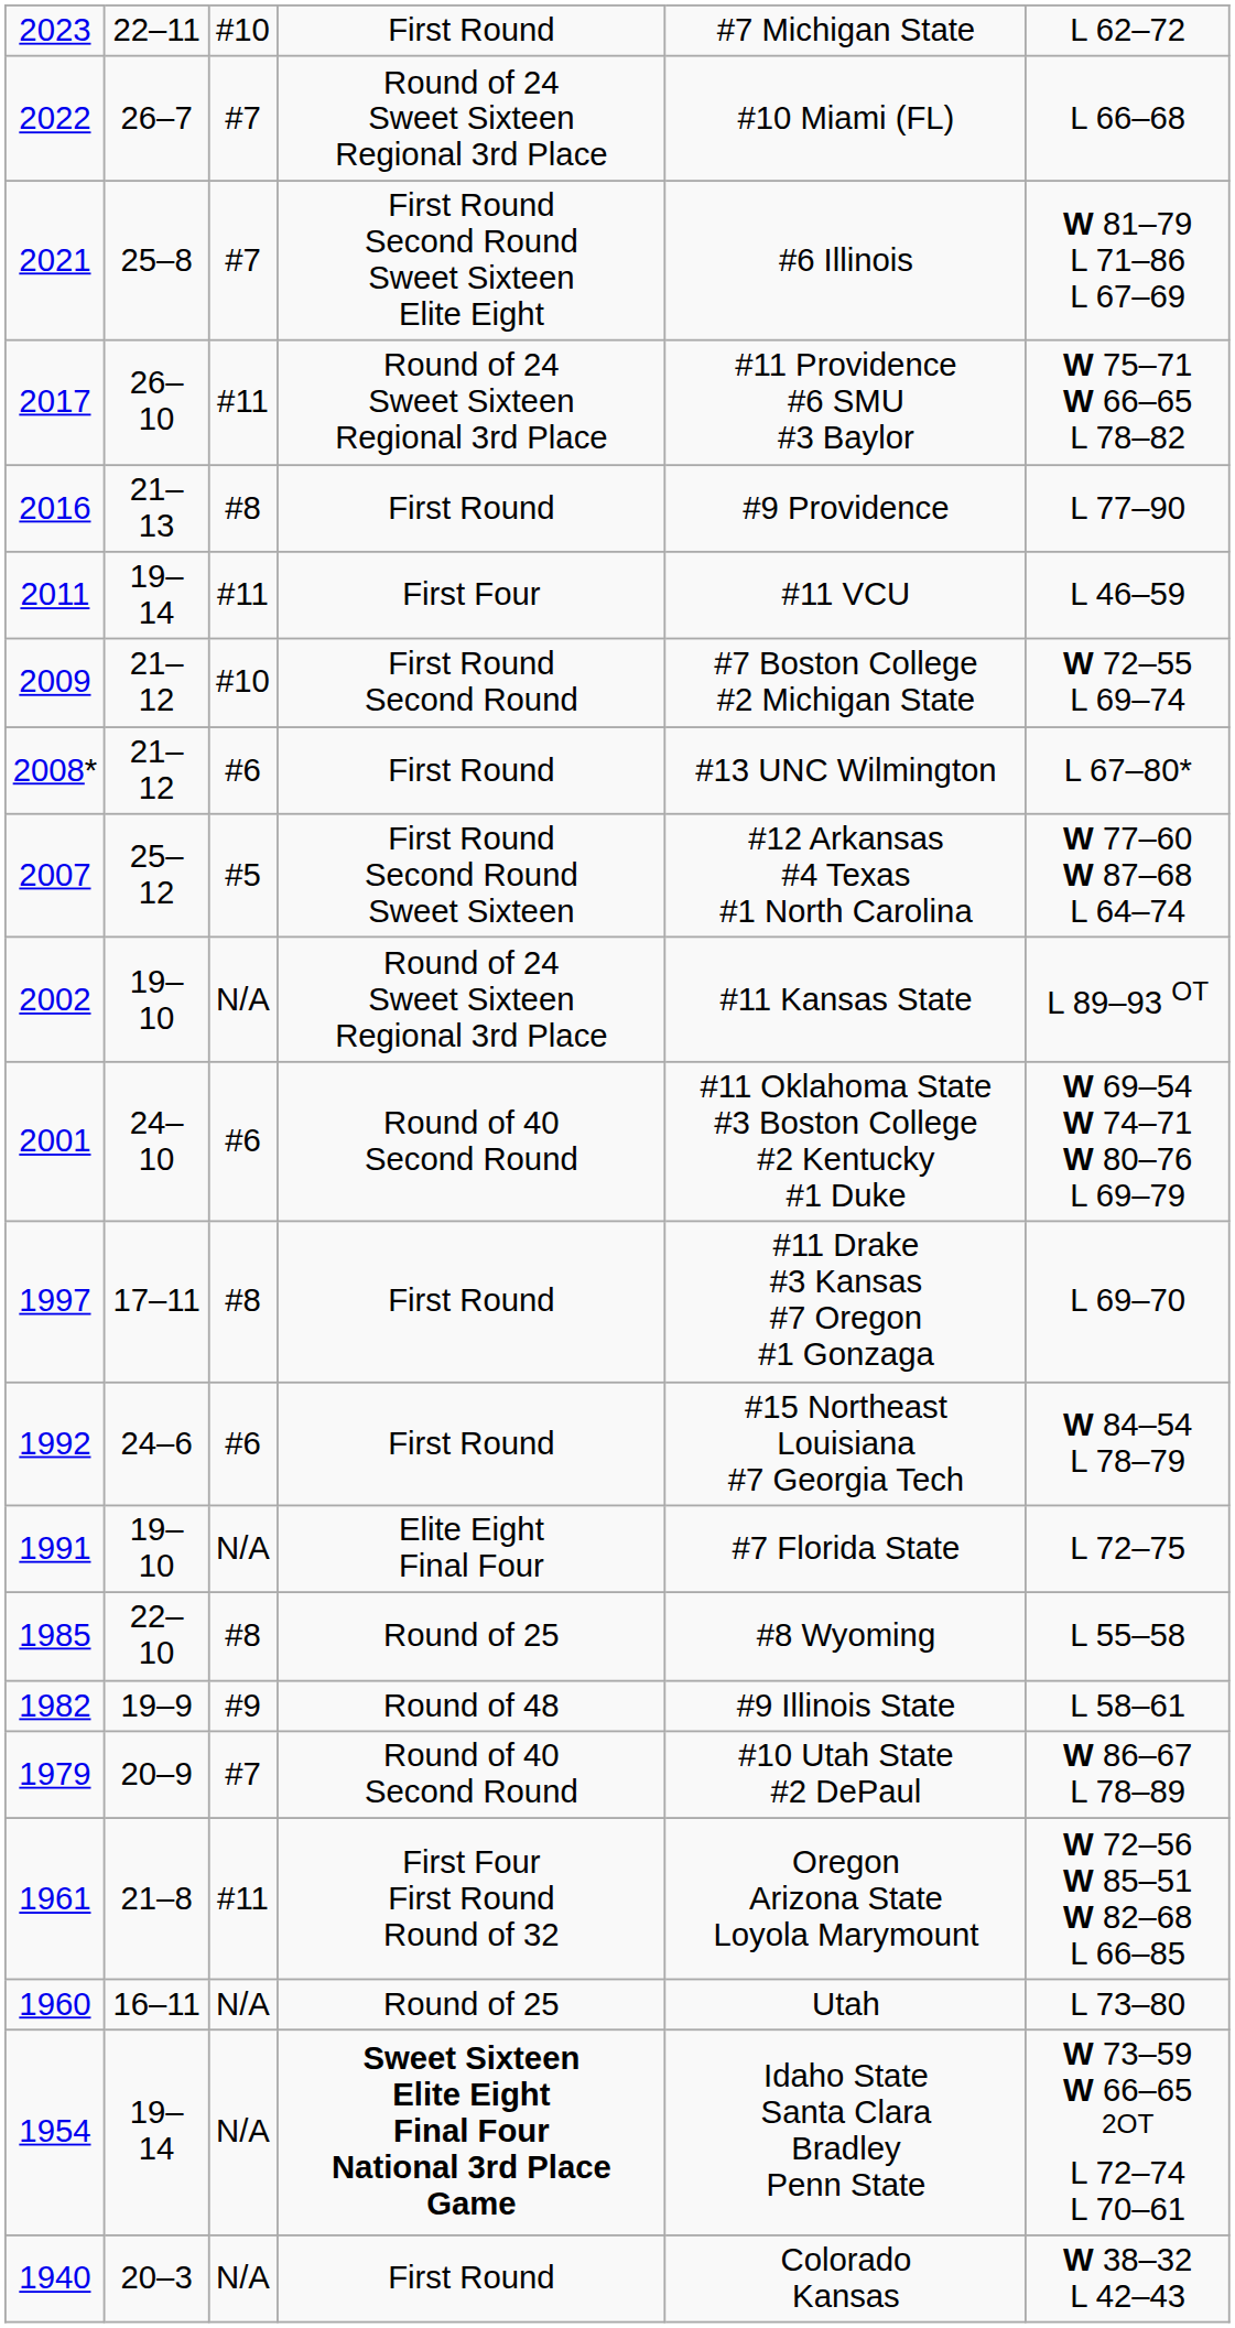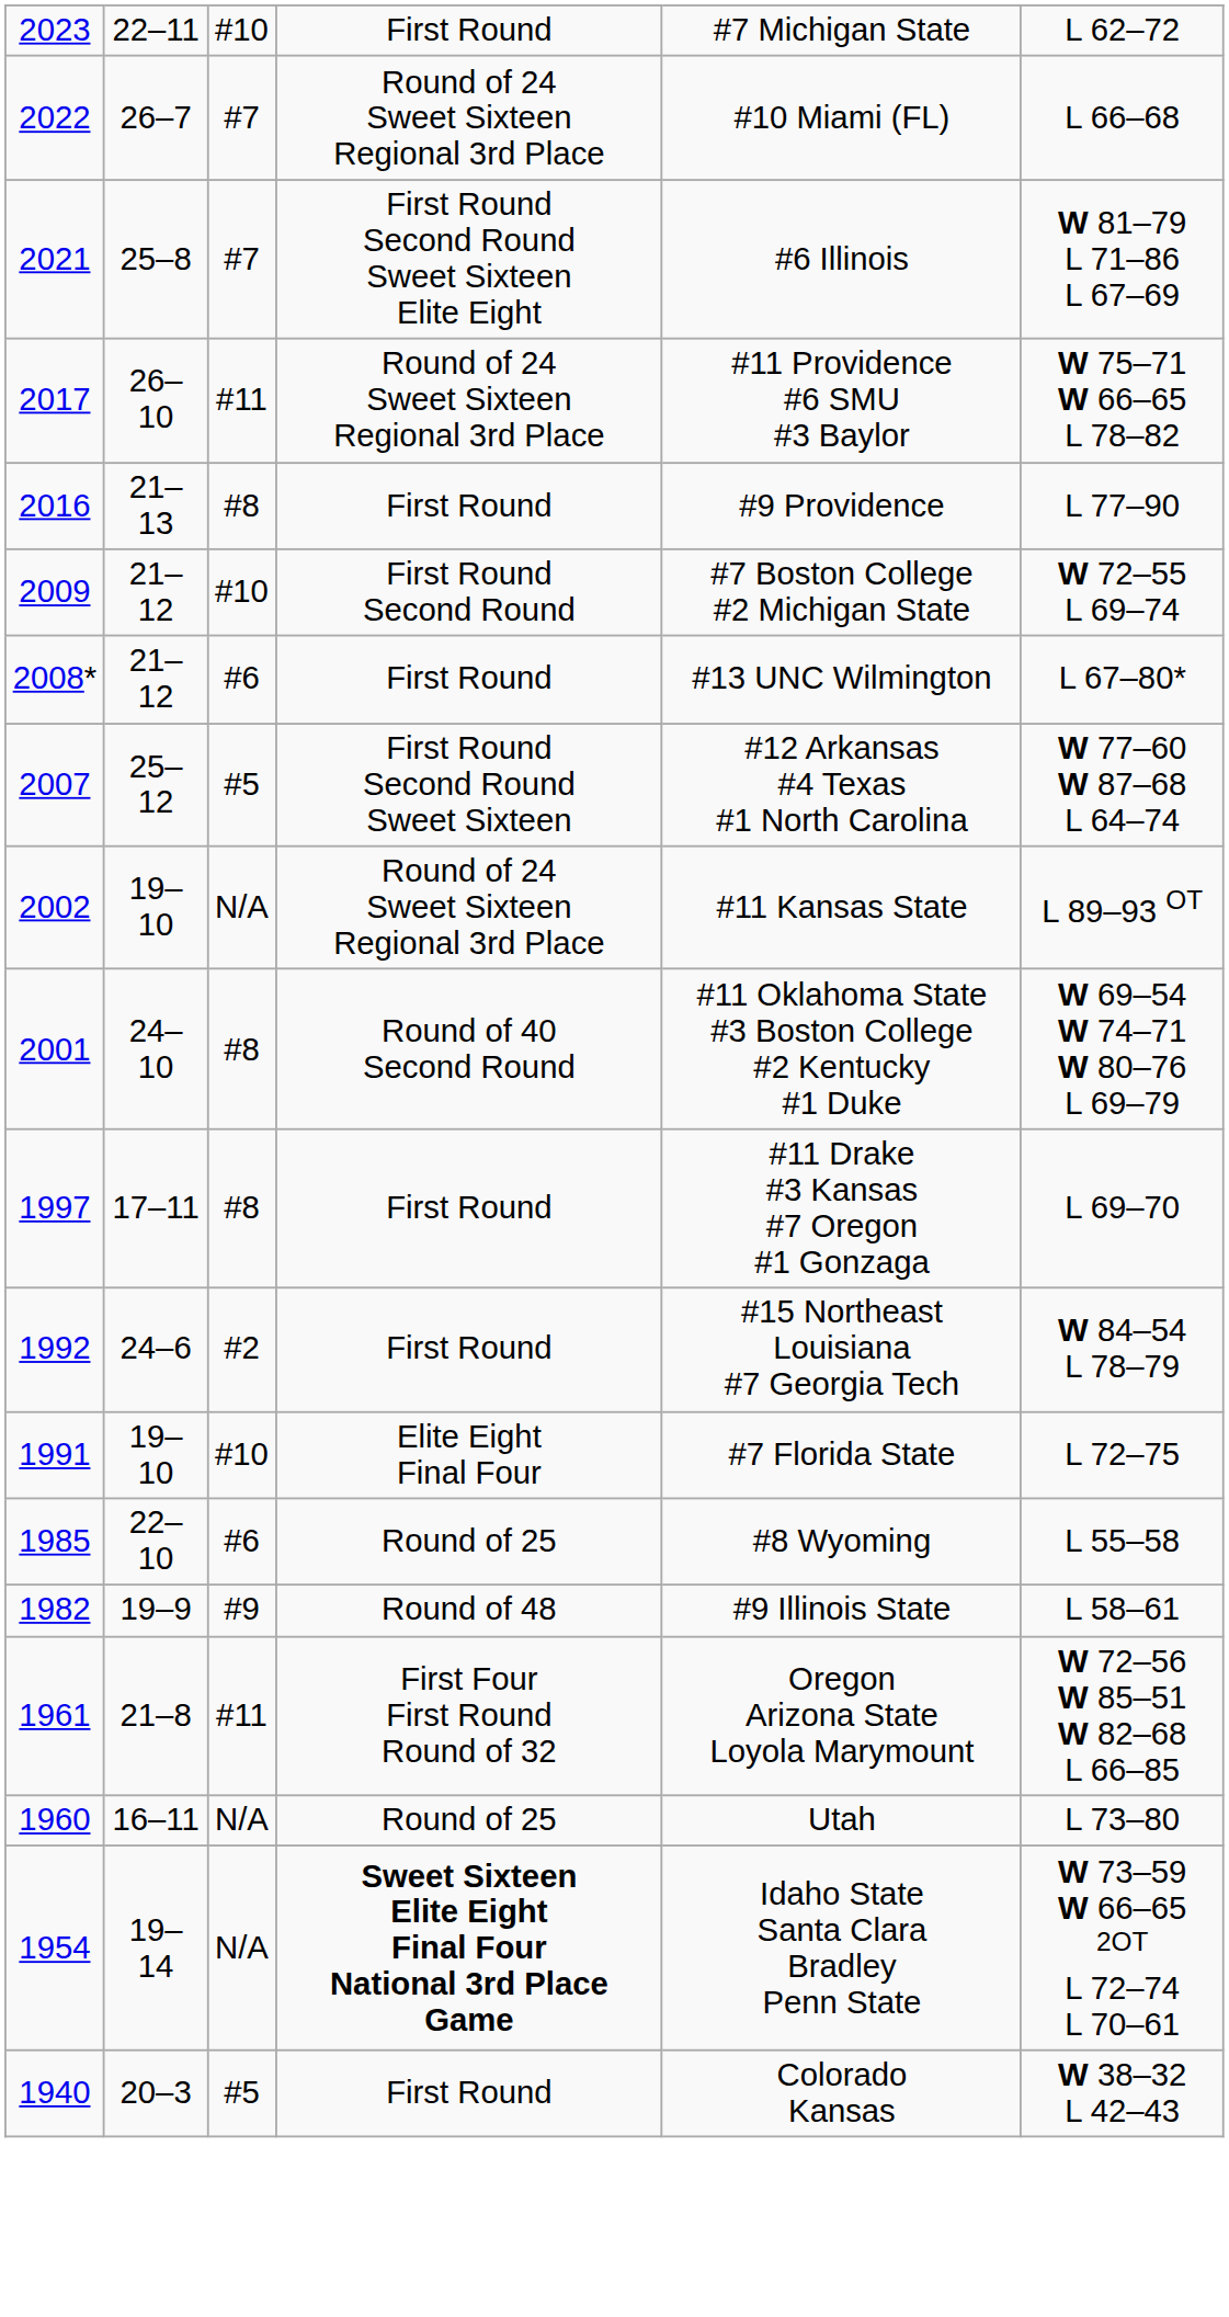 <table class="wikitable">
 <tr align="center">
 <td><a href='#'>2023</a></td>
 <td>22–11</td>
 <td>#10</td>
 <td>First Round</td>
 <td>#7 Michigan State</td>
 <td>L 62–72</td>
 </tr>
 <tr align="center">
 <td><a href='#'>2022</a></td>
 <td>26–7</td>
 <td>#7</td>
 <td>Round of 24<br>Sweet Sixteen<br>Regional 3rd Place</td>
 <td>#10 Miami (FL)</td>
 <td>L 66–68</td>
 </tr>
 <tr align="center">
 <td><a href='#'>2021</a></td>
 <td>25–8</td>
 <td>#7</td>
 <td>First Round<br>Second Round<br>Sweet Sixteen<br>Elite Eight</td>
 <td>#6 Illinois</td>
 <td><strong>W</strong> 81–79<br>L 71–86<br>L 67–69</td>
 </tr>
 <tr style="text-align:center;">
 <td><a href='#'>2017</a></td>
 <td>26–10</td>
 <td>#11</td>
 <td>Round of 24<br>Sweet Sixteen<br>Regional 3rd Place</td>
 <td>#11 Providence<br>#6 SMU<br> #3 Baylor</td>
 <td><strong>W</strong> 75–71<br><strong>W</strong> 66–65<br>L 78–82</td>
 </tr>
 <tr style="text-align:center;">
 <td><a href='#'>2016</a></td>
 <td>21–13</td>
 <td>#8</td>
 <td>First Round</td>
 <td>#9 Providence</td>
 <td>L 77–90</td>
 </tr>
 <tr style="text-align:center;">
-<td><a href='#'>2011</a></td>
-<td>19–14</td>
-<td>#11</td>
-<td>First Four</td>
-<td>#11 VCU</td>
-<td>L 46–59</td>
-</tr>
-<tr style="text-align:center;">
 <td><a href='#'>2009</a></td>
 <td>21–12</td>
 <td>#10</td>
 <td>First Round<br>Second Round</td>
 <td>#7 Boston College<br>#2 Michigan State</td>
 <td><strong>W</strong> 72–55<br>L 69–74</td>
 </tr>
 <tr style="text-align:center;">
 <td><a href='#'>2008</a>*</td>
 <td>21–12</td>
 <td>#6</td>
 <td>First Round</td>
 <td>#13 UNC Wilmington</td>
 <td>L 67–80*</td>
 </tr>
 <tr style="text-align:center;">
 <td><a href='#'>2007</a></td>
 <td>25–12</td>
 <td>#5</td>
 <td>First Round<br>Second Round<br>Sweet Sixteen</td>
 <td>#12 Arkansas<br>#4 Texas<br> #1 North Carolina</td>
 <td><strong>W</strong> 77–60<br><strong>W</strong> 87–68<br>L 64–74</td>
 </tr>
 <tr style="text-align:center;">
 <td><a href='#'>2002</a></td>
 <td>19–10</td>
 <td>N/A</td>
 <td>Round of 24<br>Sweet Sixteen<br>Regional 3rd Place</td>
 <td>#11 Kansas State</td>
 <td>L 89–93 <sup>OT</sup></td>
 </tr>
 <tr style="text-align:center;">
 <td><a href='#'>2001</a></td>
 <td>24–10</td>
-<td>#6</td>
+<td>#8</td>
 <td>Round of 40<br>Second Round</td>
 <td>#11 Oklahoma State<br>#3 Boston College<br> #2 Kentucky<br> #1 Duke</td>
 <td><strong>W</strong> 69–54<br><strong>W</strong> 74–71<br><strong>W</strong> 80–76<br>L 69–79</td>
 </tr>
 <tr style="text-align:center;">
 <td><a href='#'>1997</a></td>
 <td>17–11</td>
 <td>#8</td>
 <td>First Round</td>
 <td>#11 Drake<br>#3 Kansas<br>#7 Oregon<br>#1 Gonzaga</td>
 <td>L 69–70</td>
 </tr>
 <tr style="text-align:center;">
 <td><a href='#'>1992</a></td>
 <td>24–6</td>
-<td>#6</td>
+<td>#2</td>
 <td>First Round</td>
 <td>#15 Northeast Louisiana<br>#7 Georgia Tech</td>
 <td><strong>W</strong> 84–54<br>L 78–79</td>
 </tr>
 <tr style="text-align:center;">
 <td><a href='#'>1991</a></td>
 <td>19–10</td>
-<td>N/A</td>
+<td>#10</td>
 <td>Elite Eight<br>Final Four</td>
 <td>#7 Florida State</td>
 <td>L 72–75</td>
 </tr>
 <tr style="text-align:center;">
 <td><a href='#'>1985</a></td>
 <td>22–10</td>
-<td>#8</td>
+<td>#6</td>
 <td>Round of 25</td>
 <td>#8 Wyoming</td>
 <td>L 55–58</td>
 </tr>
 <tr style="text-align:center;">
 <td><a href='#'>1982</a></td>
 <td>19–9</td>
 <td>#9</td>
 <td>Round of 48</td>
 <td>#9 Illinois State</td>
 <td>L 58–61</td>
-</tr>
-<tr style="text-align:center;">
-<td><a href='#'>1979</a></td>
-<td>20–9</td>
-<td>#7</td>
-<td>Round of 40<br>Second Round</td>
-<td>#10 Utah State<br>#2 DePaul</td>
-<td><strong>W</strong> 86–67<br>L 78–89</td>
 </tr>
 <tr style="text-align:center;">
 <td><a href='#'>1961</a></td>
 <td>21–8</td>
 <td>#11</td>
 <td>First Four<br>First Round<br>Round of 32</td>
 <td>Oregon<br>Arizona State<br>Loyola Marymount</td>
 <td><strong>W</strong> 72–56<br><strong>W</strong> 85–51<br><strong>W</strong> 82–68<br>L 66–85</td>
 </tr>
 <tr style="text-align:center;">
 <td><a href='#'>1960</a></td>
 <td>16–11</td>
 <td>N/A</td>
 <td>Round of 25</td>
 <td>Utah</td>
 <td>L 73–80</td>
 </tr>
 <tr style="text-align:center;">
 <td><a href='#'>1954</a></td>
 <td>19–14</td>
 <td>N/A</td>
 <td><strong>Sweet Sixteen<br>Elite Eight<br>Final Four<br>National 3rd Place Game</strong></td>
 <td>Idaho State<br>Santa Clara<br>Bradley<br>Penn State</td>
 <td><strong>W</strong> 73–59<br><strong>W</strong> 66–65 <sup>2OT</sup><br>L 72–74<br>L 70–61</td>
 </tr>
 <tr style="text-align:center;">
 <td><a href='#'>1940</a></td>
 <td>20–3</td>
-<td>N/A</td>
+<td>#5</td>
 <td>First Round</td>
 <td>Colorado<br>Kansas</td>
 <td><strong>W</strong> 38–32<br>L 42–43</td>
 </tr>
 </table>
